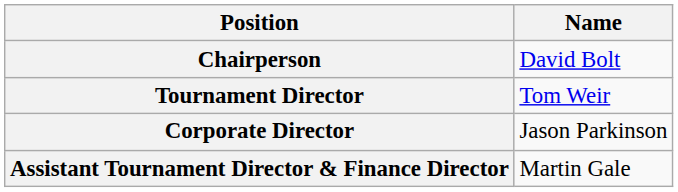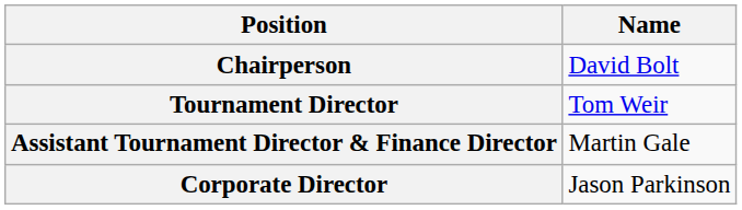 <table class="wikitable">
 <tr>
 <th>Position</th>
 <th>Name</th>
 </tr>
 <tr>
 <th>Chairperson</th>
 <td><a href='#'>David Bolt</a></td>
 </tr>
 <tr>
 <th>Tournament Director</th>
 <td><a href='#'>Tom Weir</a></td>
 </tr>
 <tr>
+<th>Assistant Tournament Director & Finance Director</th>
+<td>Martin Gale</td>
+</tr>
+<tr>
 <th>Corporate Director</th>
 <td>Jason Parkinson</td>
 </tr>
-<tr>
-<th>Assistant Tournament Director & Finance Director</th>
-<td>Martin Gale</td>
-</tr>
 </table>
